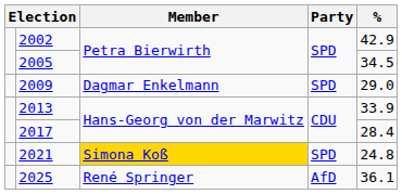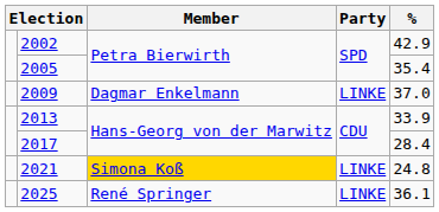 <table class=wikitable>
 <tr>
 <th colspan=2>Election</th>
 <th>Member</th>
 <th>Party</th>
 <th>%</th>
 </tr>
 <tr>
 <td rowspan=2 bgcolor=></td>
 <td><a href='#'>2002</a></td>
 <td rowspan=2><a href='#'>Petra Bierwirth</a></td>
 <td rowspan=2><a href='#'>SPD</a></td>
 <td align=right>42.9</td>
 </tr>
 <tr>
 <td><a href='#'>2005</a></td>
-<td align=right>34.5</td>
+<td align=right>35.4</td>
 </tr>
 <tr>
 <td bgcolor=></td>
 <td><a href='#'>2009</a></td>
 <td><a href='#'>Dagmar Enkelmann</a></td>
-<td><a href='#'>SPD</a></td>
-<td align=right>29.0</td>
+<td><a href='#'>LINKE</a></td>
+<td align=right>37.0</td>
 </tr>
 <tr>
 <td rowspan=2 bgcolor=></td>
 <td><a href='#'>2013</a></td>
 <td rowspan=2><a href='#'>Hans-Georg von der Marwitz</a></td>
 <td rowspan=2><a href='#'>CDU</a></td>
 <td align=right>33.9</td>
 </tr>
 <tr>
 <td><a href='#'>2017</a></td>
 <td align=right>28.4</td>
 </tr>
 <tr>
 <td bgcolor=></td>
 <td><a href='#'>2021</a></td>
 <td style="background: gold;"><a href='#'>Simona Koß</a></td>
-<td><a href='#'>SPD</a></td>
+<td><a href='#'>LINKE</a></td>
 <td align=right>24.8</td>
 </tr>
 <tr>
 <td bgcolor=></td>
 <td><a href='#'>2025</a></td>
 <td><a href='#'>René Springer</a></td>
-<td><a href='#'>AfD</a></td>
+<td><a href='#'>LINKE</a></td>
 <td align=right>36.1</td>
 </tr>
 </table>
